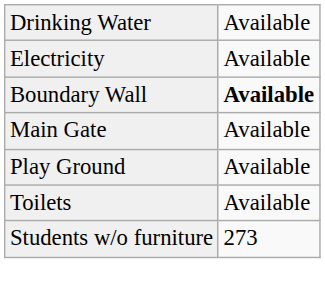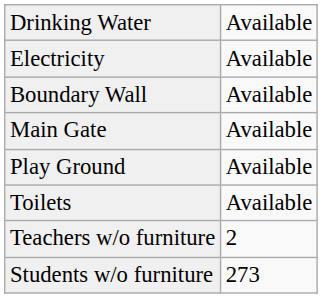 <table class="wikitable">
 <tr>
 <td style="background:#F0F0F0">Drinking Water</td>
 <td>Available</td>
 </tr>
 <tr>
 <td style="background:#F0F0F0">Electricity</td>
 <td>Available</td>
 </tr>
 <tr>
 <td style="background:#F0F0F0">Boundary Wall</td>
-<td><strong>Available</strong></td>
+<td>Available</td>
 </tr>
 <tr>
 <td style="background:#F0F0F0">Main Gate</td>
 <td>Available</td>
 </tr>
 <tr>
 <td style="background:#F0F0F0">Play Ground</td>
 <td>Available</td>
 </tr>
 <tr>
 <td style="background:#F0F0F0">Toilets</td>
 <td>Available</td>
 </tr>
 <tr>
+<td style="background:#F0F0F0">Teachers w/o furniture</td>
+<td>2</td>
+</tr>
+<tr>
 <td style="background:#F0F0F0">Students w/o furniture</td>
 <td>273</td>
 </tr>
 </table>
